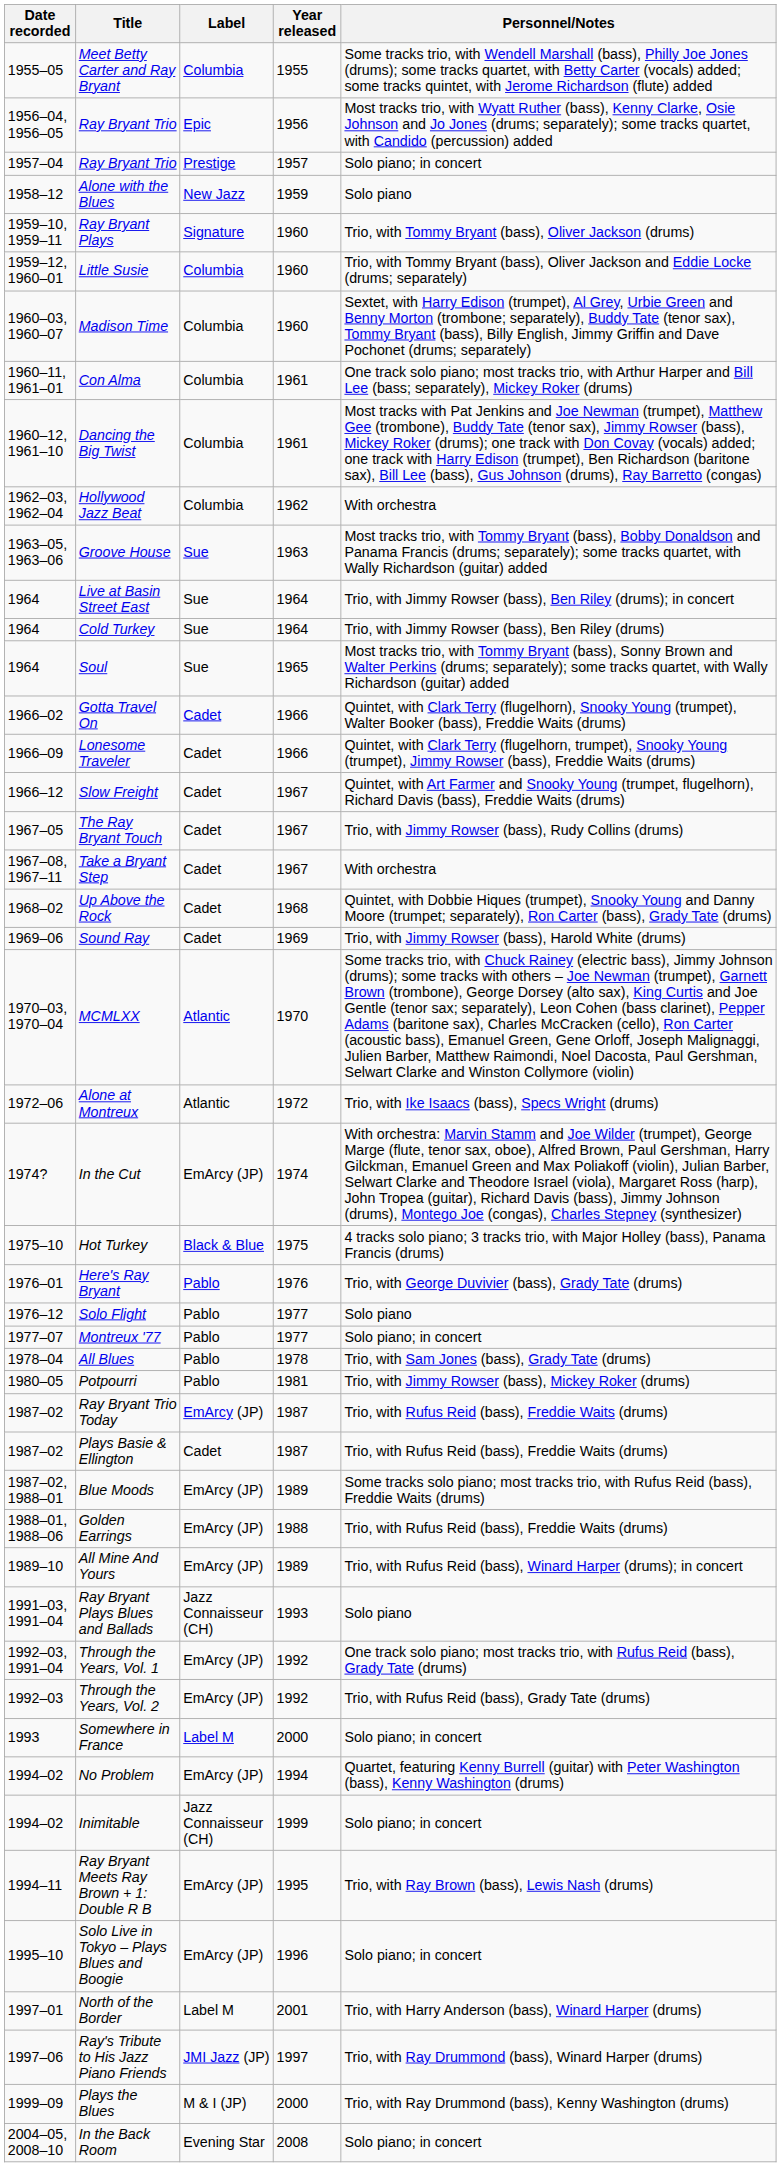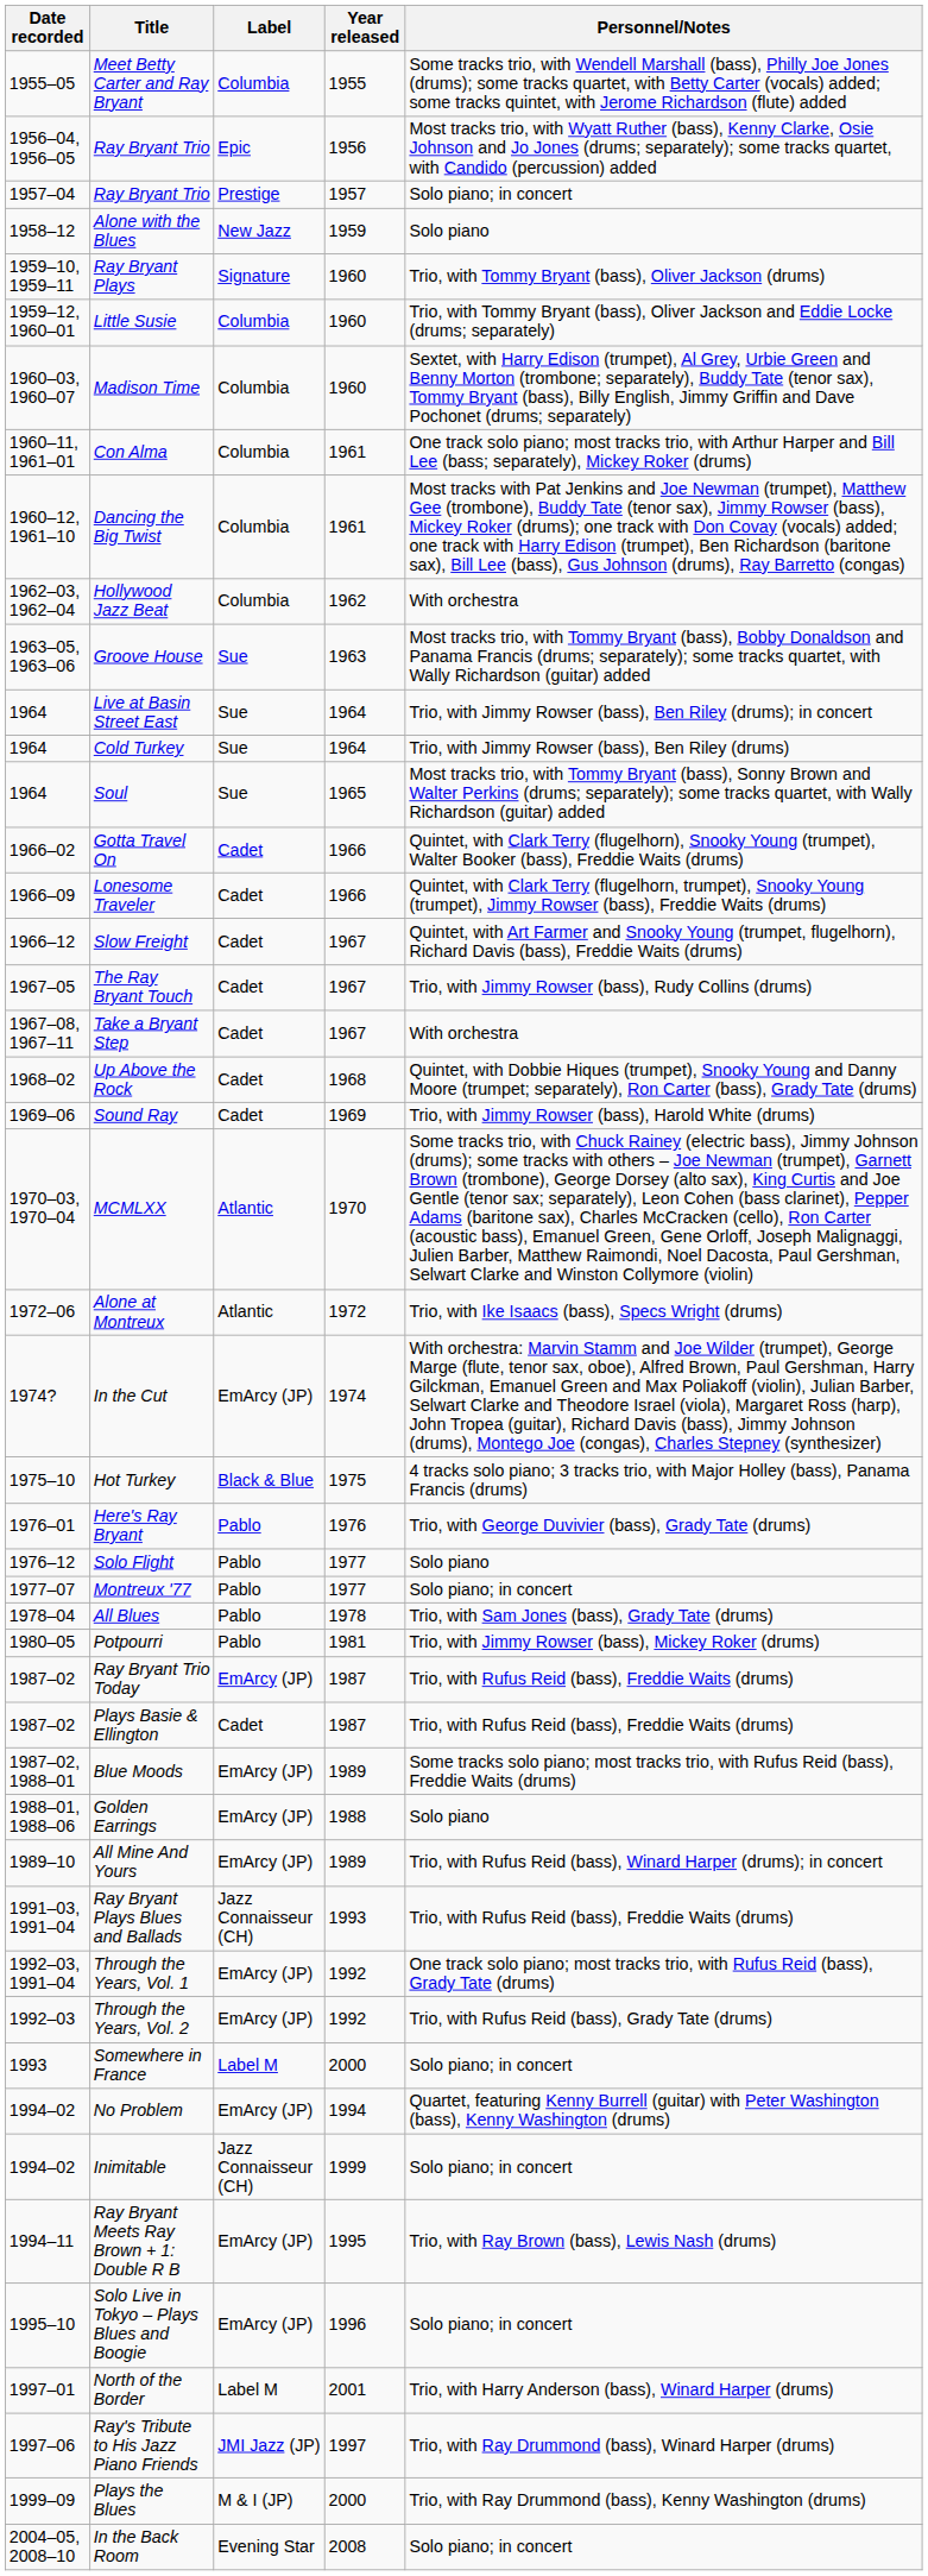 <table class="wikitable sortable">
 <tr>
 <th>Date recorded</th>
 <th>Title</th>
 <th>Label</th>
 <th>Year released</th>
 <th>Personnel/Notes</th>
 </tr>
 <tr>
 <td>1955–05</td>
 <td><em><a href='#'>Meet Betty Carter and Ray Bryant</a></em></td>
 <td><a href='#'>Columbia</a></td>
 <td>1955</td>
 <td>Some tracks trio, with <a href='#'>Wendell Marshall</a> (bass), <a href='#'>Philly Joe Jones</a> (drums); some tracks quartet, with <a href='#'>Betty Carter</a> (vocals) added; some tracks quintet, with <a href='#'>Jerome Richardson</a> (flute) added</td>
 </tr>
 <tr>
 <td>1956–04,<br> 1956–05</td>
 <td><em><a href='#'>Ray Bryant Trio</a></em></td>
 <td><a href='#'>Epic</a></td>
 <td>1956</td>
 <td>Most tracks trio, with <a href='#'>Wyatt Ruther</a> (bass), <a href='#'>Kenny Clarke</a>, <a href='#'>Osie Johnson</a> and <a href='#'>Jo Jones</a> (drums; separately); some tracks quartet, with <a href='#'>Candido</a> (percussion) added</td>
 </tr>
 <tr>
 <td>1957–04</td>
 <td><em><a href='#'>Ray Bryant Trio</a></em></td>
 <td><a href='#'>Prestige</a></td>
 <td>1957</td>
 <td>Solo piano; in concert</td>
 </tr>
 <tr>
 <td>1958–12</td>
 <td><em><a href='#'>Alone with the Blues</a></em></td>
 <td><a href='#'>New Jazz</a></td>
 <td>1959</td>
 <td>Solo piano</td>
 </tr>
 <tr>
 <td>1959–10,<br> 1959–11</td>
 <td><em><a href='#'>Ray Bryant Plays</a></em></td>
 <td><a href='#'>Signature</a></td>
 <td>1960</td>
 <td>Trio, with <a href='#'>Tommy Bryant</a> (bass), <a href='#'>Oliver Jackson</a> (drums)</td>
 </tr>
 <tr>
 <td>1959–12,<br> 1960–01</td>
 <td><em><a href='#'>Little Susie</a></em></td>
 <td><a href='#'>Columbia</a></td>
 <td>1960</td>
 <td>Trio, with Tommy Bryant (bass), Oliver Jackson and <a href='#'>Eddie Locke</a> (drums; separately)</td>
 </tr>
 <tr>
 <td>1960–03,<br> 1960–07</td>
 <td><em><a href='#'>Madison Time</a></em></td>
 <td>Columbia</td>
 <td>1960</td>
 <td>Sextet, with <a href='#'>Harry Edison</a> (trumpet), <a href='#'>Al Grey</a>, <a href='#'>Urbie Green</a> and <a href='#'>Benny Morton</a> (trombone; separately), <a href='#'>Buddy Tate</a> (tenor sax), <a href='#'>Tommy Bryant</a> (bass), Billy English, Jimmy Griffin and Dave Pochonet (drums; separately)</td>
 </tr>
 <tr>
 <td>1960–11, <br>1961–01</td>
 <td><em><a href='#'>Con Alma</a></em></td>
 <td>Columbia</td>
 <td>1961</td>
 <td>One track solo piano; most tracks trio, with Arthur Harper and <a href='#'>Bill Lee</a> (bass; separately), <a href='#'>Mickey Roker</a> (drums)</td>
 </tr>
 <tr>
 <td>1960–12, <br>1961–10</td>
 <td><em><a href='#'>Dancing the Big Twist</a></em></td>
 <td>Columbia</td>
 <td>1961</td>
 <td>Most tracks with Pat Jenkins and <a href='#'>Joe Newman</a> (trumpet), <a href='#'>Matthew Gee</a> (trombone), <a href='#'>Buddy Tate</a> (tenor sax), <a href='#'>Jimmy Rowser</a> (bass), <a href='#'>Mickey Roker</a> (drums); one track with <a href='#'>Don Covay</a> (vocals) added; one track with <a href='#'>Harry Edison</a> (trumpet), Ben Richardson (baritone sax), <a href='#'>Bill Lee</a> (bass), <a href='#'>Gus Johnson</a> (drums), <a href='#'>Ray Barretto</a> (congas)</td>
 </tr>
 <tr>
 <td>1962–03, <br>1962–04</td>
 <td><em><a href='#'>Hollywood Jazz Beat</a></em></td>
 <td>Columbia</td>
 <td>1962</td>
 <td>With orchestra</td>
 </tr>
 <tr>
 <td>1963–05, <br>1963–06</td>
 <td><em><a href='#'>Groove House</a></em></td>
 <td><a href='#'>Sue</a></td>
 <td>1963</td>
 <td>Most tracks trio, with <a href='#'>Tommy Bryant</a> (bass), <a href='#'>Bobby Donaldson</a> and Panama Francis (drums; separately); some tracks quartet, with Wally Richardson (guitar) added</td>
 </tr>
 <tr>
 <td>1964</td>
 <td><em><a href='#'>Live at Basin Street East</a></em></td>
 <td>Sue</td>
 <td>1964</td>
 <td>Trio, with Jimmy Rowser (bass), <a href='#'>Ben Riley</a> (drums); in concert</td>
 </tr>
 <tr>
 <td>1964</td>
 <td><em><a href='#'>Cold Turkey</a></em></td>
 <td>Sue</td>
 <td>1964</td>
 <td>Trio, with Jimmy Rowser (bass), Ben Riley (drums)</td>
 </tr>
 <tr>
 <td>1964</td>
 <td><em><a href='#'>Soul</a></em></td>
 <td>Sue</td>
 <td>1965</td>
 <td>Most tracks trio, with <a href='#'>Tommy Bryant</a> (bass), Sonny Brown and <a href='#'>Walter Perkins</a> (drums; separately); some tracks quartet, with Wally Richardson (guitar) added</td>
 </tr>
 <tr>
 <td>1966–02</td>
 <td><em><a href='#'>Gotta Travel On</a></em></td>
 <td><a href='#'>Cadet</a></td>
 <td>1966</td>
 <td>Quintet, with <a href='#'>Clark Terry</a> (flugelhorn), <a href='#'>Snooky Young</a> (trumpet), Walter Booker (bass), Freddie Waits (drums)</td>
 </tr>
 <tr>
 <td>1966–09</td>
 <td><em><a href='#'>Lonesome Traveler</a></em></td>
 <td>Cadet</td>
 <td>1966</td>
 <td>Quintet, with <a href='#'>Clark Terry</a> (flugelhorn, trumpet), <a href='#'>Snooky Young</a> (trumpet), <a href='#'>Jimmy Rowser</a> (bass), Freddie Waits (drums)</td>
 </tr>
 <tr>
 <td>1966–12</td>
 <td><em><a href='#'>Slow Freight</a></em></td>
 <td>Cadet</td>
 <td>1967</td>
 <td>Quintet, with <a href='#'>Art Farmer</a> and <a href='#'>Snooky Young</a> (trumpet, flugelhorn), Richard Davis (bass), Freddie Waits (drums)</td>
 </tr>
 <tr>
 <td>1967–05</td>
 <td><em><a href='#'>The Ray Bryant Touch</a></em></td>
 <td>Cadet</td>
 <td>1967</td>
 <td>Trio, with <a href='#'>Jimmy Rowser</a> (bass), Rudy Collins (drums)</td>
 </tr>
 <tr>
 <td>1967–08,<br> 1967–11</td>
 <td><em><a href='#'>Take a Bryant Step</a></em></td>
 <td>Cadet</td>
 <td>1967</td>
 <td>With orchestra</td>
 </tr>
 <tr>
 <td>1968–02</td>
 <td><em><a href='#'>Up Above the Rock</a></em></td>
 <td>Cadet</td>
 <td>1968</td>
 <td>Quintet, with Dobbie Hiques (trumpet), <a href='#'>Snooky Young</a> and Danny Moore (trumpet; separately), <a href='#'>Ron Carter</a> (bass), <a href='#'>Grady Tate</a> (drums)</td>
 </tr>
 <tr>
 <td>1969–06</td>
 <td><em><a href='#'>Sound Ray</a></em></td>
 <td>Cadet</td>
 <td>1969</td>
 <td>Trio, with <a href='#'>Jimmy Rowser</a> (bass), Harold White (drums)</td>
 </tr>
 <tr>
 <td>1970–03,<br> 1970–04</td>
 <td><em><a href='#'>MCMLXX</a></em></td>
 <td><a href='#'>Atlantic</a></td>
 <td>1970</td>
 <td>Some tracks trio, with <a href='#'>Chuck Rainey</a> (electric bass), Jimmy Johnson (drums); some tracks with others – <a href='#'>Joe Newman</a> (trumpet), <a href='#'>Garnett Brown</a> (trombone), George Dorsey (alto sax), <a href='#'>King Curtis</a> and Joe Gentle (tenor sax; separately), Leon Cohen (bass clarinet), <a href='#'>Pepper Adams</a> (baritone sax), Charles McCracken (cello), <a href='#'>Ron Carter</a> (acoustic bass), Emanuel Green, Gene Orloff, Joseph Malignaggi, Julien Barber, Matthew Raimondi, Noel Dacosta, Paul Gershman, Selwart Clarke and Winston Collymore (violin)</td>
 </tr>
 <tr>
 <td>1972–06</td>
 <td><em><a href='#'>Alone at Montreux</a></em></td>
 <td>Atlantic</td>
 <td>1972</td>
 <td>Trio, with <a href='#'>Ike Isaacs</a> (bass), <a href='#'>Specs Wright</a> (drums)</td>
 </tr>
 <tr>
 <td>1974?</td>
 <td><em>In the Cut</em></td>
 <td>EmArcy (JP)</td>
 <td>1974</td>
 <td>With orchestra: <a href='#'>Marvin Stamm</a> and <a href='#'>Joe Wilder</a> (trumpet), George Marge (flute, tenor sax, oboe), Alfred Brown, Paul Gershman, Harry Gilckman, Emanuel Green and Max Poliakoff (violin), Julian Barber, Selwart Clarke and Theodore Israel (viola), Margaret Ross (harp), John Tropea (guitar), Richard Davis (bass), Jimmy Johnson (drums), <a href='#'>Montego Joe</a> (congas), <a href='#'>Charles Stepney</a> (synthesizer)</td>
 </tr>
 <tr>
 <td>1975–10</td>
 <td><em>Hot Turkey</em></td>
 <td><a href='#'>Black & Blue</a></td>
 <td>1975</td>
 <td>4 tracks solo piano; 3 tracks trio, with Major Holley (bass), Panama Francis (drums)</td>
 </tr>
 <tr>
 <td>1976–01</td>
 <td><em><a href='#'>Here's Ray Bryant</a></em></td>
 <td><a href='#'>Pablo</a></td>
 <td>1976</td>
 <td>Trio, with <a href='#'>George Duvivier</a> (bass), <a href='#'>Grady Tate</a> (drums)</td>
 </tr>
 <tr>
 <td>1976–12</td>
 <td><em><a href='#'>Solo Flight</a></em></td>
 <td>Pablo</td>
 <td>1977</td>
 <td>Solo piano</td>
 </tr>
 <tr>
 <td>1977–07</td>
 <td><em><a href='#'>Montreux '77</a></em></td>
 <td>Pablo</td>
 <td>1977</td>
 <td>Solo piano; in concert</td>
 </tr>
 <tr>
 <td>1978–04</td>
 <td><em><a href='#'>All Blues</a></em></td>
 <td>Pablo</td>
 <td>1978</td>
 <td>Trio, with <a href='#'>Sam Jones</a> (bass), <a href='#'>Grady Tate</a> (drums)</td>
 </tr>
 <tr>
 <td>1980–05</td>
 <td><em>Potpourri</em></td>
 <td>Pablo</td>
 <td>1981</td>
 <td>Trio, with <a href='#'>Jimmy Rowser</a> (bass), <a href='#'>Mickey Roker</a> (drums)</td>
 </tr>
 <tr>
 <td>1987–02</td>
 <td><em>Ray Bryant Trio Today</em></td>
 <td><a href='#'>EmArcy</a> (JP)</td>
 <td>1987</td>
 <td>Trio, with <a href='#'>Rufus Reid</a> (bass), <a href='#'>Freddie Waits</a> (drums)</td>
 </tr>
 <tr>
 <td>1987–02</td>
 <td><em>Plays Basie & Ellington</em></td>
 <td>Cadet</td>
 <td>1987</td>
 <td>Trio, with Rufus Reid (bass), Freddie Waits (drums)</td>
 </tr>
 <tr>
 <td>1987–02,<br>1988–01</td>
 <td><em>Blue Moods</em></td>
 <td>EmArcy (JP)</td>
 <td>1989</td>
 <td>Some tracks solo piano; most tracks trio, with Rufus Reid (bass), Freddie Waits (drums)</td>
 </tr>
 <tr>
 <td>1988–01,<br>1988–06</td>
 <td><em>Golden Earrings</em></td>
 <td>EmArcy (JP)</td>
 <td>1988</td>
-<td>Trio, with Rufus Reid (bass), Freddie Waits (drums)</td>
+<td>Solo piano</td>
 </tr>
 <tr>
 <td>1989–10</td>
 <td><em>All Mine And Yours</em></td>
 <td>EmArcy (JP)</td>
 <td>1989</td>
 <td>Trio, with Rufus Reid (bass), <a href='#'>Winard Harper</a> (drums); in concert</td>
 </tr>
 <tr>
 <td>1991–03,<br>1991–04</td>
 <td><em>Ray Bryant Plays Blues and Ballads</em></td>
 <td>Jazz Connaisseur (CH)</td>
 <td>1993</td>
-<td>Solo piano</td>
+<td>Trio, with Rufus Reid (bass), Freddie Waits (drums)</td>
 </tr>
 <tr>
 <td>1992–03,<br>1991–04</td>
 <td><em>Through the Years, Vol. 1</em></td>
 <td>EmArcy (JP)</td>
 <td>1992</td>
 <td>One track solo piano; most tracks trio, with <a href='#'>Rufus Reid</a> (bass), <a href='#'>Grady Tate</a> (drums)</td>
 </tr>
 <tr>
 <td>1992–03</td>
 <td><em>Through the Years, Vol. 2</em></td>
 <td>EmArcy (JP)</td>
 <td>1992</td>
 <td>Trio, with Rufus Reid (bass), Grady Tate (drums)</td>
 </tr>
 <tr>
 <td>1993</td>
 <td><em>Somewhere in France</em></td>
 <td><a href='#'>Label M</a></td>
 <td>2000</td>
 <td>Solo piano; in concert</td>
 </tr>
 <tr>
 <td>1994–02</td>
 <td><em>No Problem</em></td>
 <td>EmArcy (JP)</td>
 <td>1994</td>
 <td>Quartet, featuring <a href='#'>Kenny Burrell</a> (guitar) with <a href='#'>Peter Washington</a> (bass), <a href='#'>Kenny Washington</a> (drums)</td>
 </tr>
 <tr>
 <td>1994–02</td>
 <td><em>Inimitable</em></td>
 <td>Jazz Connaisseur (CH)</td>
 <td>1999</td>
 <td>Solo piano; in concert</td>
 </tr>
 <tr>
 <td>1994–11</td>
 <td><em>Ray Bryant Meets Ray Brown + 1: Double R B</em></td>
 <td>EmArcy (JP)</td>
 <td>1995</td>
 <td>Trio, with <a href='#'>Ray Brown</a> (bass), <a href='#'>Lewis Nash</a> (drums)</td>
 </tr>
 <tr>
 <td>1995–10</td>
 <td><em>Solo Live in Tokyo – Plays Blues and Boogie</em></td>
 <td>EmArcy (JP)</td>
 <td>1996</td>
 <td>Solo piano; in concert</td>
 </tr>
 <tr>
 <td>1997–01</td>
 <td><em>North of the Border</em></td>
 <td>Label M</td>
 <td>2001</td>
 <td>Trio, with Harry Anderson (bass), <a href='#'>Winard Harper</a> (drums)</td>
 </tr>
 <tr>
 <td>1997–06</td>
 <td><em>Ray's Tribute to His Jazz Piano Friends</em></td>
 <td><a href='#'>JMI Jazz</a> (JP)</td>
 <td>1997</td>
 <td>Trio, with <a href='#'>Ray Drummond</a> (bass), Winard Harper (drums)</td>
 </tr>
 <tr>
 <td>1999–09</td>
 <td><em>Plays the Blues</em></td>
 <td>M & I (JP)</td>
 <td>2000</td>
 <td>Trio, with Ray Drummond (bass), Kenny Washington (drums)</td>
 </tr>
 <tr>
 <td>2004–05,<br> 2008–10</td>
 <td><em>In the Back Room</em></td>
 <td>Evening Star</td>
 <td>2008</td>
 <td>Solo piano; in concert</td>
 </tr>
 </table>
